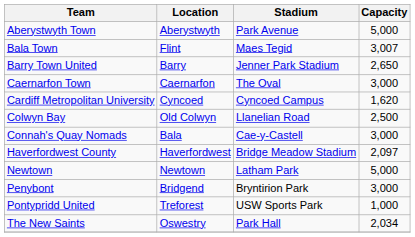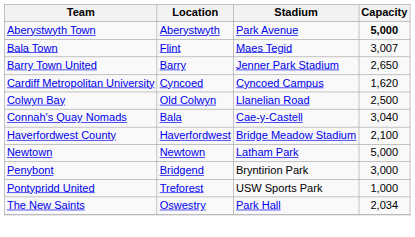 <table class="wikitable sortable">
 <tr>
 <th>Team</th>
 <th>Location</th>
 <th>Stadium</th>
 <th>Capacity</th>
 </tr>
 <tr>
 <td><a href='#'>Aberystwyth Town</a></td>
 <td><a href='#'>Aberystwyth</a></td>
 <td><a href='#'>Park Avenue</a></td>
-<td align="center">5,000</td>
+<td align="center"><strong>5,000</strong></td>
 </tr>
 <tr>
 <td><a href='#'>Bala Town</a></td>
 <td><a href='#'>Flint</a></td>
 <td><a href='#'>Maes Tegid</a></td>
 <td align="center">3,007</td>
 </tr>
 <tr>
 <td><a href='#'>Barry Town United</a></td>
 <td><a href='#'>Barry</a></td>
 <td><a href='#'>Jenner Park Stadium</a></td>
 <td align="center">2,650</td>
-</tr>
-<tr>
-<td><a href='#'>Caernarfon Town</a></td>
-<td><a href='#'>Caernarfon</a></td>
-<td><a href='#'>The Oval</a></td>
-<td align="center">3,000</td>
 </tr>
 <tr>
 <td><a href='#'>Cardiff Metropolitan University</a></td>
 <td><a href='#'>Cyncoed</a></td>
 <td><a href='#'>Cyncoed Campus</a></td>
 <td align="center">1,620</td>
 </tr>
 <tr>
 <td><a href='#'>Colwyn Bay</a></td>
 <td><a href='#'>Old Colwyn</a></td>
 <td><a href='#'>Llanelian Road</a></td>
 <td align="center">2,500</td>
 </tr>
 <tr>
 <td><a href='#'>Connah's Quay Nomads</a></td>
 <td><a href='#'>Bala</a></td>
 <td><a href='#'>Cae-y-Castell</a></td>
-<td align="center">3,000</td>
+<td align="center">3,040</td>
 </tr>
 <tr>
 <td><a href='#'>Haverfordwest County</a></td>
 <td><a href='#'>Haverfordwest</a></td>
 <td><a href='#'>Bridge Meadow Stadium</a></td>
-<td align="center">2,097</td>
+<td align="center">2,100</td>
 </tr>
 <tr>
 <td><a href='#'>Newtown</a></td>
 <td><a href='#'>Newtown</a></td>
 <td><a href='#'>Latham Park</a></td>
 <td align="center">5,000</td>
 </tr>
 <tr>
 <td><a href='#'>Penybont</a></td>
 <td><a href='#'>Bridgend</a></td>
 <td>Bryntirion Park</td>
 <td align="center">3,000</td>
 </tr>
 <tr>
 <td><a href='#'>Pontypridd United</a></td>
 <td><a href='#'>Treforest</a></td>
 <td>USW Sports Park</td>
 <td align="center">1,000</td>
 </tr>
 <tr>
 <td><a href='#'>The New Saints</a></td>
 <td> <a href='#'>Oswestry</a></td>
 <td><a href='#'>Park Hall</a></td>
 <td align="center">2,034</td>
 </tr>
 <tr>
 </tr>
 </table>
